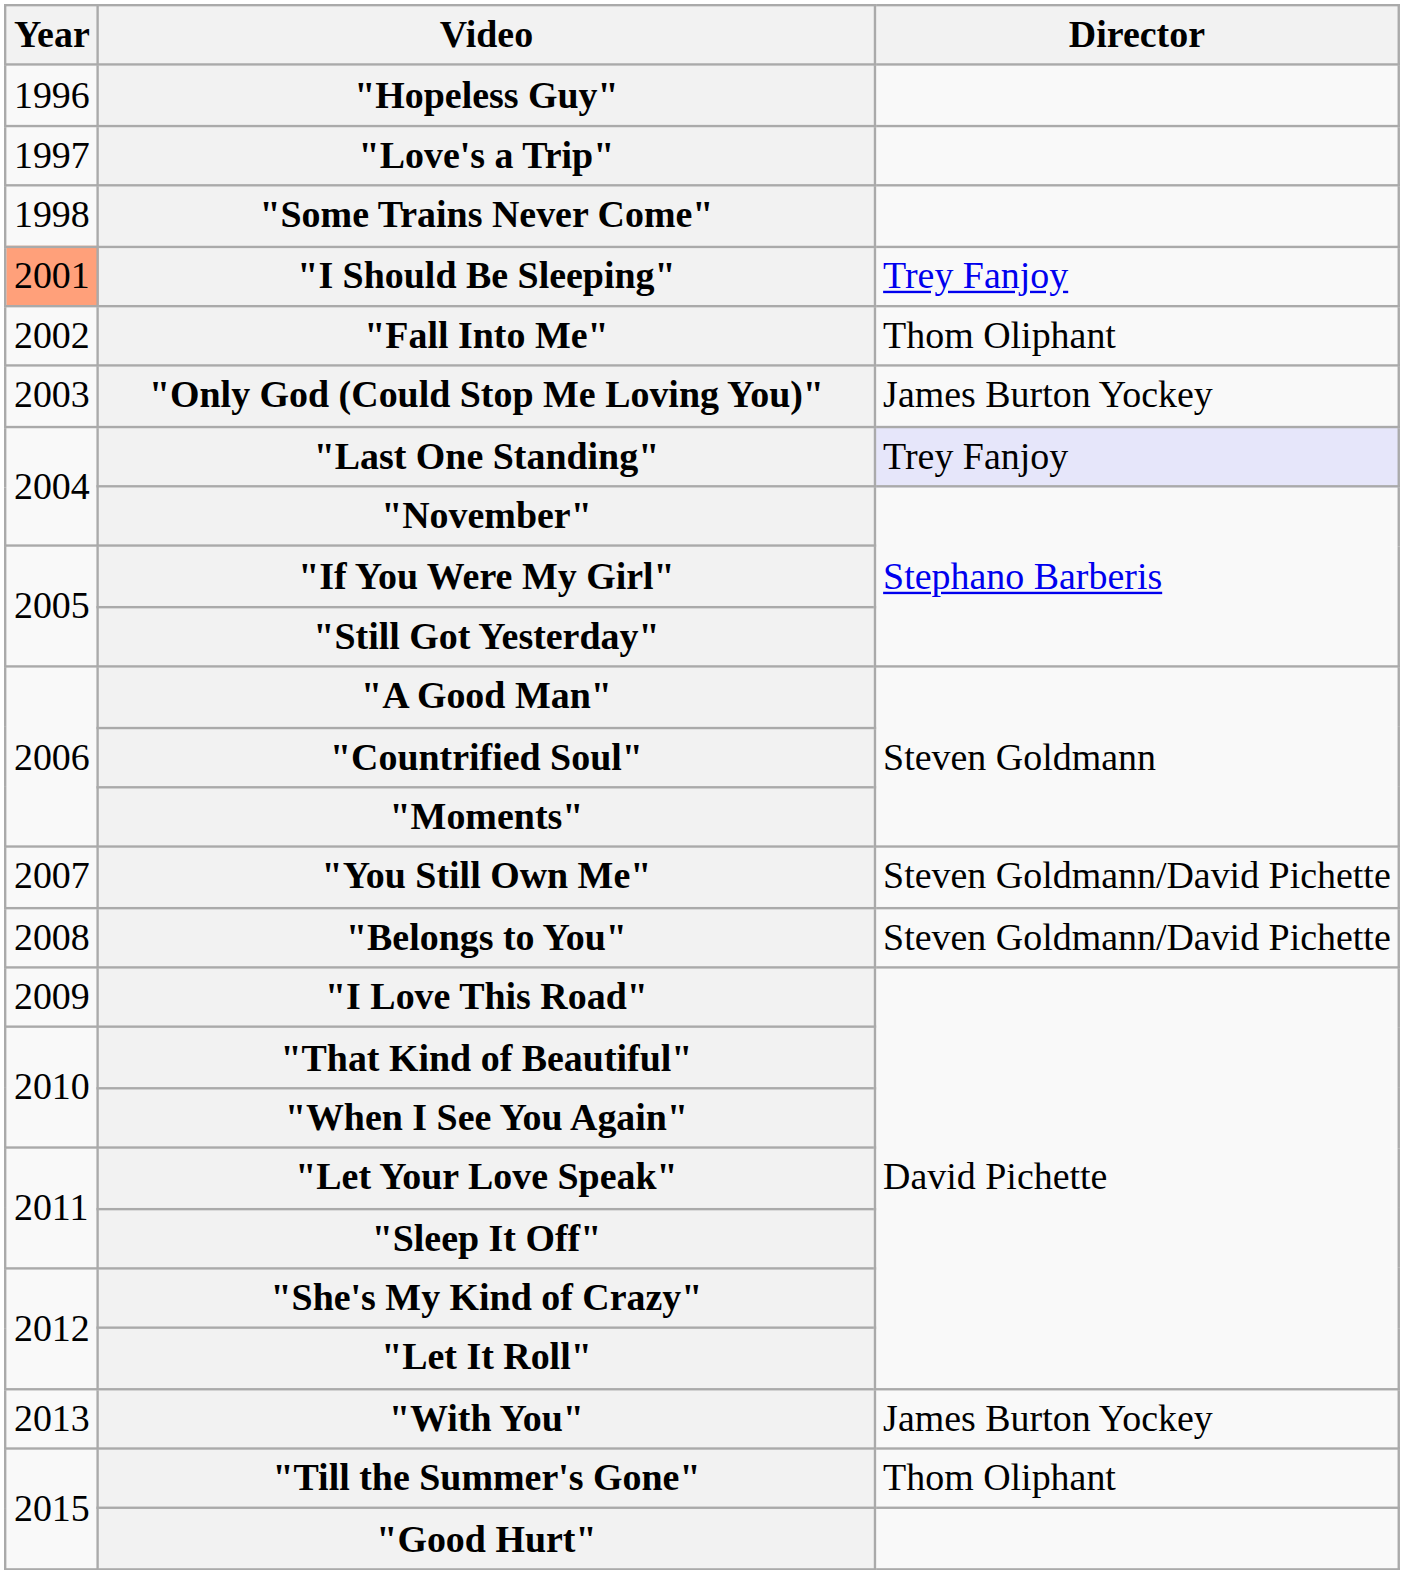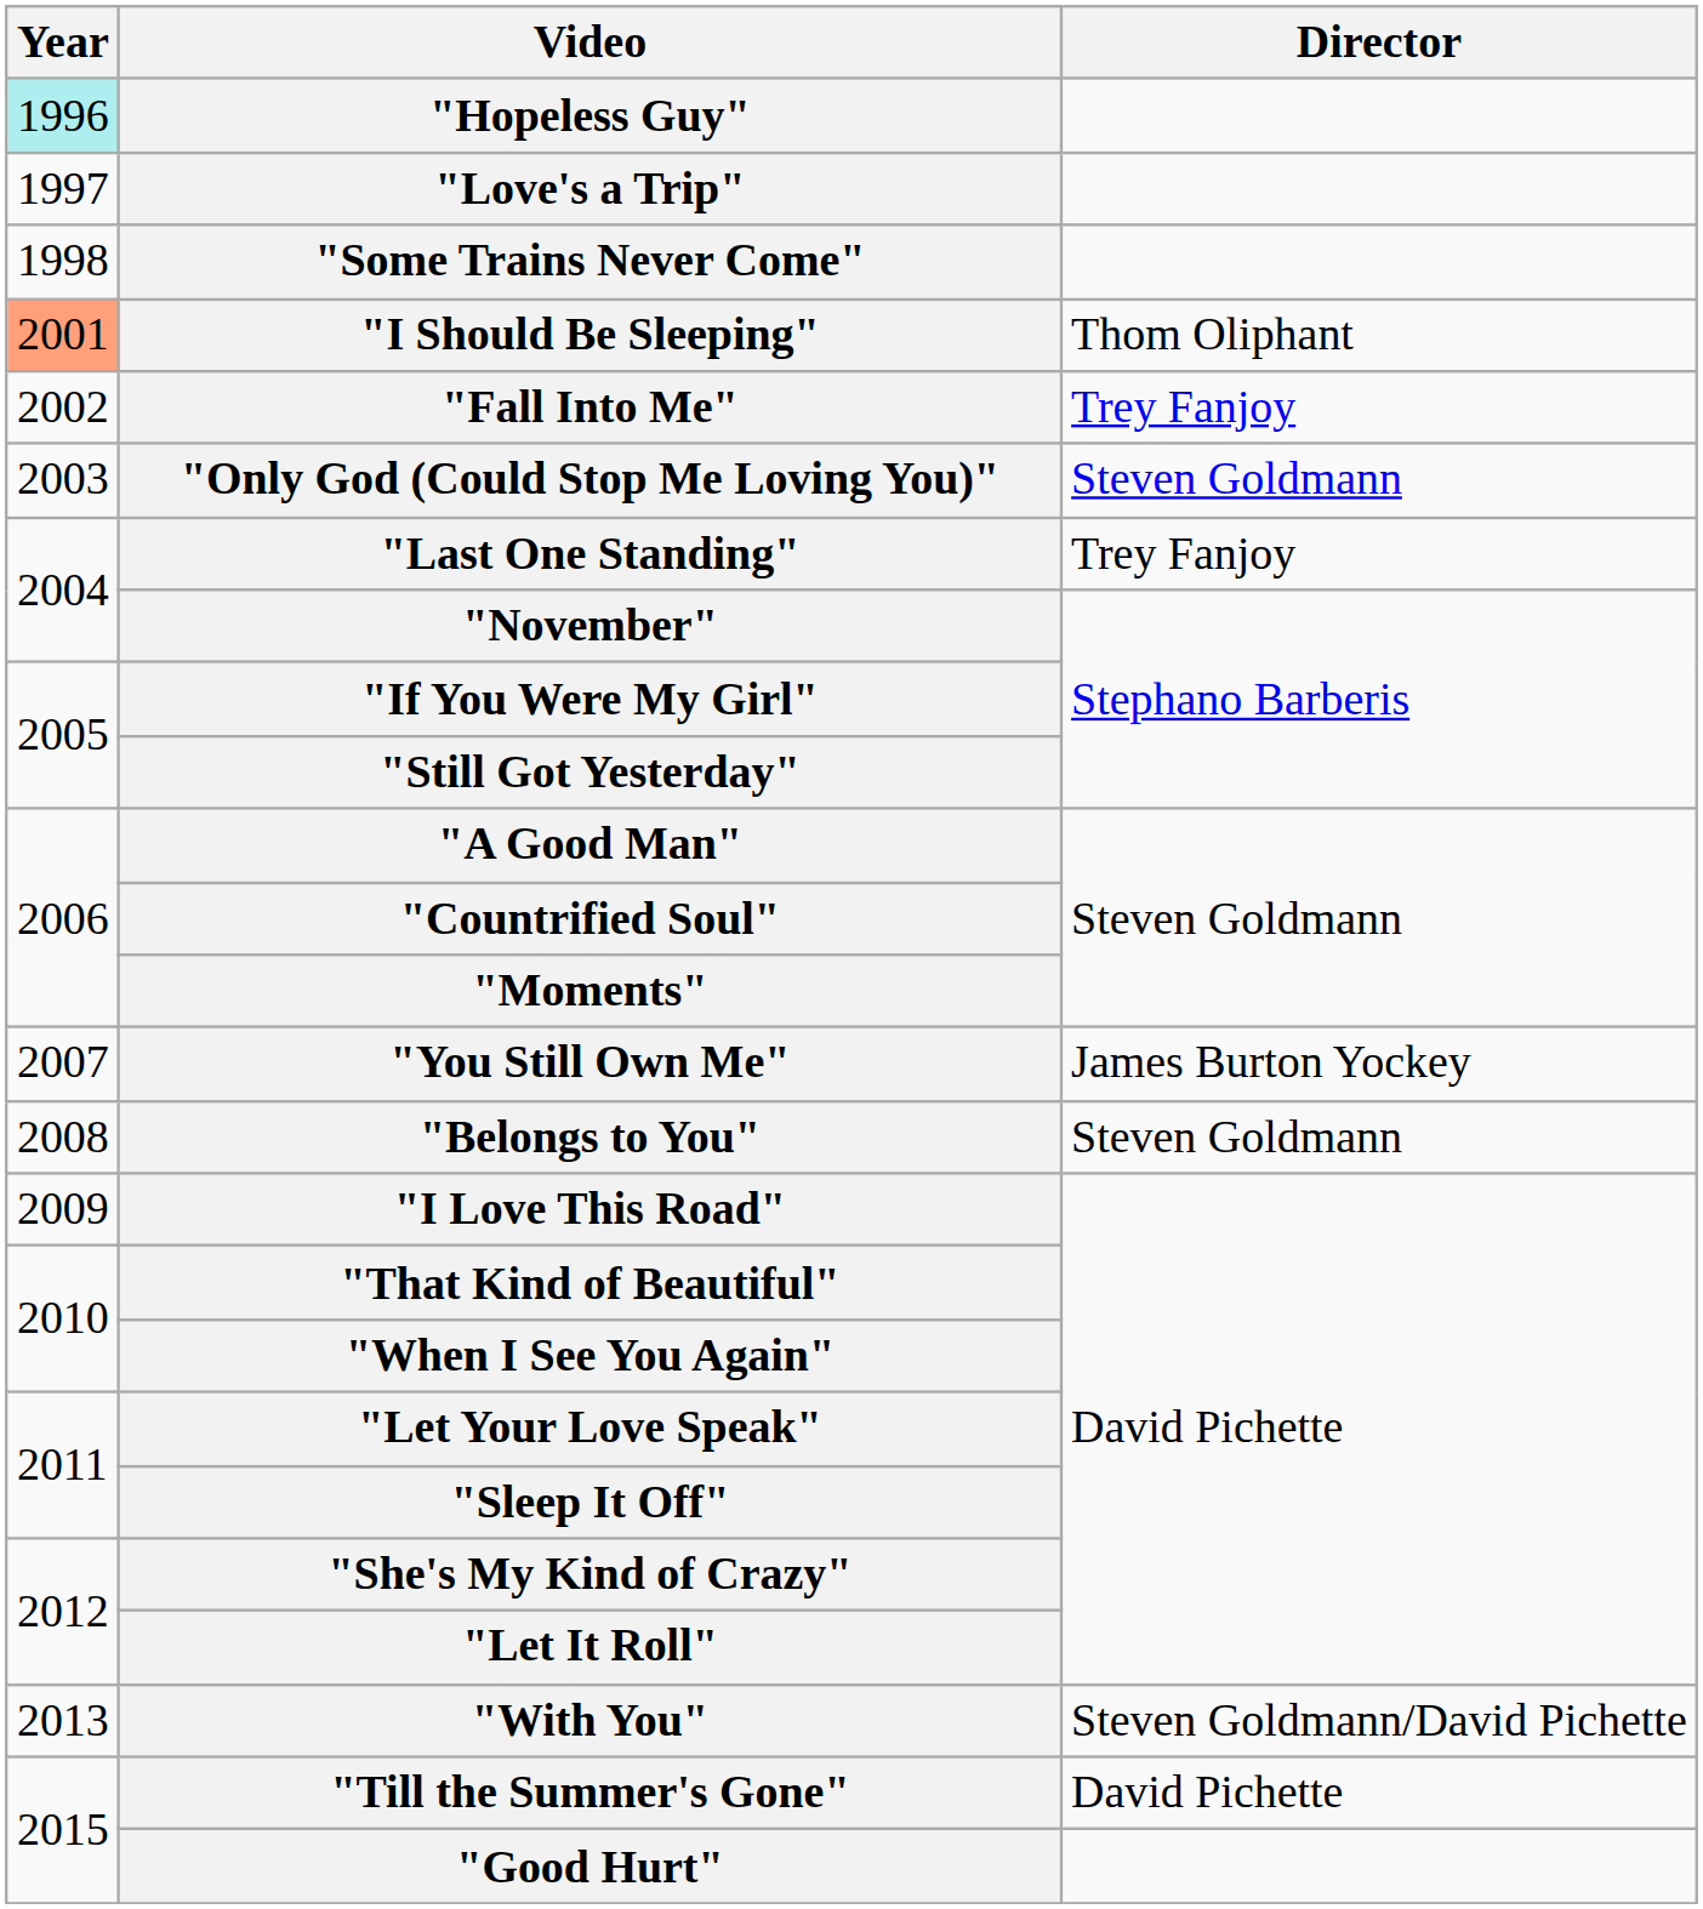 <table class="wikitable plainrowheaders">
 <tr>
 <th>Year</th>
 <th style="width:20em;">Video</th>
 <th>Director</th>
 </tr>
 <tr>
-<td>1996</td>
+<td style="background: paleturquoise;">1996</td>
 <th scope="row">"Hopeless Guy" </th>
 <td></td>
 </tr>
 <tr>
 <td>1997</td>
 <th scope="row">"Love's a Trip" </th>
 <td></td>
 </tr>
 <tr>
 <td>1998</td>
 <th scope="row">"Some Trains Never Come" </th>
 <td></td>
 </tr>
 <tr>
 <td style="background: lightsalmon;">2001</td>
 <th scope="row">"I Should Be Sleeping"</th>
-<td><a href='#'>Trey Fanjoy</a></td>
+<td>Thom Oliphant</td>
 </tr>
 <tr>
 <td>2002</td>
 <th scope="row">"Fall Into Me"</th>
-<td>Thom Oliphant</td>
+<td><a href='#'>Trey Fanjoy</a></td>
 </tr>
 <tr>
 <td>2003</td>
 <th scope="row">"Only God (Could Stop Me Loving You)"</th>
-<td>James Burton Yockey</td>
+<td><a href='#'>Steven Goldmann</a></td>
 </tr>
 <tr>
 <td rowspan="2">2004</td>
 <th scope="row">"Last One Standing"</th>
-<td style="background: lavender;">Trey Fanjoy</td>
+<td>Trey Fanjoy</td>
 </tr>
 <tr>
 <th scope="row">"November"</th>
 <td rowspan="3"><a href='#'>Stephano Barberis</a></td>
 </tr>
 <tr>
 <td rowspan="2">2005</td>
 <th scope="row">"If You Were My Girl"</th>
 </tr>
 <tr>
 <th scope="row">"Still Got Yesterday"</th>
 </tr>
 <tr>
 <td rowspan="3">2006</td>
 <th scope="row">"A Good Man"</th>
 <td rowspan="3">Steven Goldmann</td>
 </tr>
 <tr>
 <th scope="row">"Countrified Soul"</th>
 </tr>
 <tr>
 <th scope="row">"Moments"</th>
 </tr>
 <tr>
 <td>2007</td>
 <th scope="row">"You Still Own Me"<br></th>
-<td>Steven Goldmann/David Pichette</td>
+<td>James Burton Yockey</td>
 </tr>
 <tr>
 <td>2008</td>
 <th scope="row">"Belongs to You"</th>
-<td>Steven Goldmann/David Pichette</td>
+<td>Steven Goldmann</td>
 </tr>
 <tr>
 <td>2009</td>
 <th scope="row">"I Love This Road"</th>
 <td rowspan="7">David Pichette</td>
 </tr>
 <tr>
 <td rowspan="2">2010</td>
 <th scope="row">"That Kind of Beautiful"</th>
 </tr>
 <tr>
 <th scope="row">"When I See You Again"</th>
 </tr>
 <tr>
 <td rowspan="2">2011</td>
 <th scope="row">"Let Your Love Speak"</th>
 </tr>
 <tr>
 <th scope="row">"Sleep It Off"</th>
 </tr>
 <tr>
 <td rowspan="2">2012</td>
 <th scope="row">"She's My Kind of Crazy"</th>
 </tr>
 <tr>
 <th scope="row">"Let It Roll" </th>
 </tr>
 <tr>
 <td>2013</td>
 <th scope="row">"With You"</th>
-<td>James Burton Yockey</td>
+<td>Steven Goldmann/David Pichette</td>
 </tr>
 <tr>
 <td rowspan="2">2015</td>
 <th scope="row">"Till the Summer's Gone"</th>
-<td>Thom Oliphant</td>
+<td>David Pichette</td>
 </tr>
 <tr>
 <th scope="row">"Good Hurt"</th>
 <td></td>
 </tr>
 </table>
